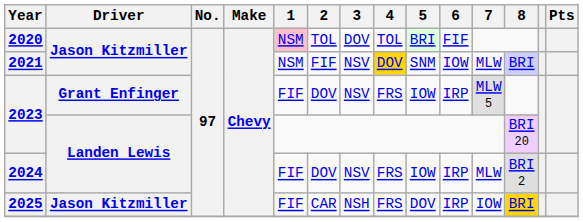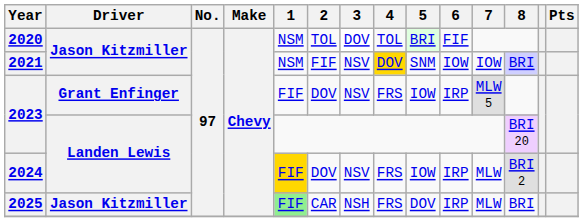 <table class="wikitable" style="text-align:center; font-size:75%">
 <tr>
 <th>Year</th>
 <th>Driver</th>
 <th>No.</th>
 <th>Make</th>
 <th>1</th>
 <th>2</th>
 <th>3</th>
 <th>4</th>
 <th>5</th>
 <th>6</th>
 <th>7</th>
 <th>8</th>
 <th></th>
 <th>Pts</th>
 </tr>
 <tr>
 <th><a href='#'>2020</a></th>
 <th rowspan=2><a href='#'>Jason Kitzmiller</a></th>
 <th rowspan=6>97</th>
 <th rowspan=6><a href='#'>Chevy</a></th>
-<td style="background: pink;"><a href='#'>NSM</a></td>
+<td><a href='#'>NSM</a></td>
 <td><a href='#'>TOL</a></td>
 <td style="background:#FFFFFF;"><a href='#'>DOV</a><br></td>
 <td><a href='#'>TOL</a></td>
 <td style="background:#DFFFDF;"><a href='#'>BRI</a><br></td>
 <td><a href='#'>FIF</a></td>
 <td colspan=2></td>
 <th></th>
 <th></th>
 </tr>
 <tr>
 <th><a href='#'>2021</a></th>
 <td><a href='#'>NSM</a></td>
 <td><a href='#'>FIF</a></td>
 <td><a href='#'>NSV</a></td>
 <td style="background: gold;"><a href='#'>DOV</a></td>
 <td><a href='#'>SNM</a></td>
 <td><a href='#'>IOW</a></td>
-<td><a href='#'>MLW</a></td>
+<td><a href='#'>IOW</a></td>
 <td style="background:#CFCFFF;"><a href='#'>BRI</a><br></td>
 <th></th>
 <th></th>
 </tr>
 <tr>
 <th rowspan=2><a href='#'>2023</a></th>
 <th><a href='#'>Grant Enfinger</a></th>
 <td><a href='#'>FIF</a></td>
 <td><a href='#'>DOV</a></td>
 <td><a href='#'>NSV</a></td>
 <td><a href='#'>FRS</a></td>
 <td><a href='#'>IOW</a></td>
 <td><a href='#'>IRP</a></td>
 <td style="background:#DFDFDF;"><a href='#'>MLW</a><br><small>5</small></td>
 <td></td>
 <th rowspan=2></th>
 <th rowspan=2></th>
 </tr>
 <tr>
 <th rowspan=2><a href='#'>Landen Lewis</a></th>
 <td colspan=7></td>
 <td style="background:#EFCFFF;"><a href='#'>BRI</a><br><small>20</small></td>
 </tr>
 <tr>
 <th><a href='#'>2024</a></th>
-<td><a href='#'>FIF</a></td>
+<td style="background: gold;"><a href='#'>FIF</a></td>
 <td><a href='#'>DOV</a></td>
 <td><a href='#'>NSV</a></td>
 <td><a href='#'>FRS</a></td>
 <td><a href='#'>IOW</a></td>
 <td><a href='#'>IRP</a></td>
 <td><a href='#'>MLW</a></td>
 <td style="background:#DFDFDF;"><a href='#'>BRI</a><br><small>2</small></td>
 <th></th>
 <th></th>
 </tr>
 <tr>
 <th><a href='#'>2025</a></th>
 <th><a href='#'>Jason Kitzmiller</a></th>
-<td><a href='#'>FIF</a></td>
+<td style="background: lightgreen;"><a href='#'>FIF</a></td>
 <td><a href='#'>CAR</a></td>
 <td><a href='#'>NSH</a></td>
 <td><a href='#'>FRS</a></td>
 <td><a href='#'>DOV</a></td>
 <td><a href='#'>IRP</a></td>
-<td><a href='#'>IOW</a></td>
-<td style="background: gold;"><a href='#'>BRI</a></td>
+<td><a href='#'>MLW</a></td>
+<td><a href='#'>BRI</a></td>
 <th></th>
 <th></th>
 </tr>
 <tr>
 </tr>
 </table>
